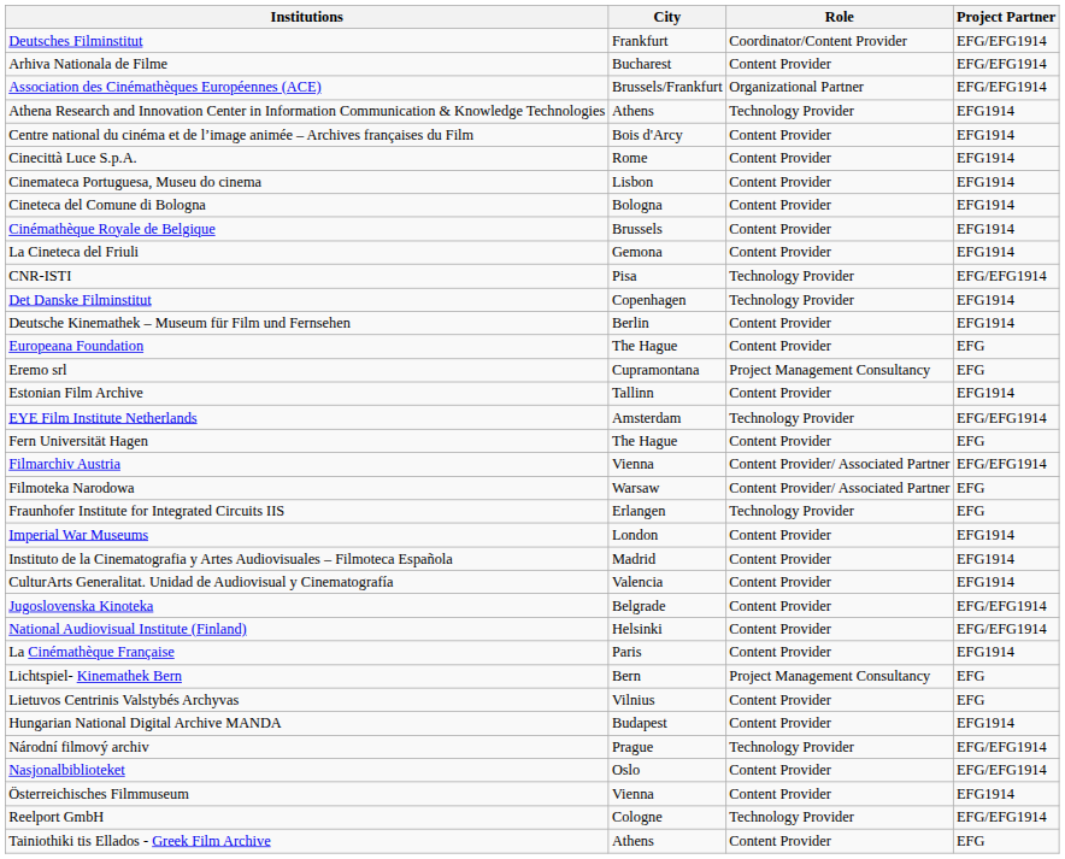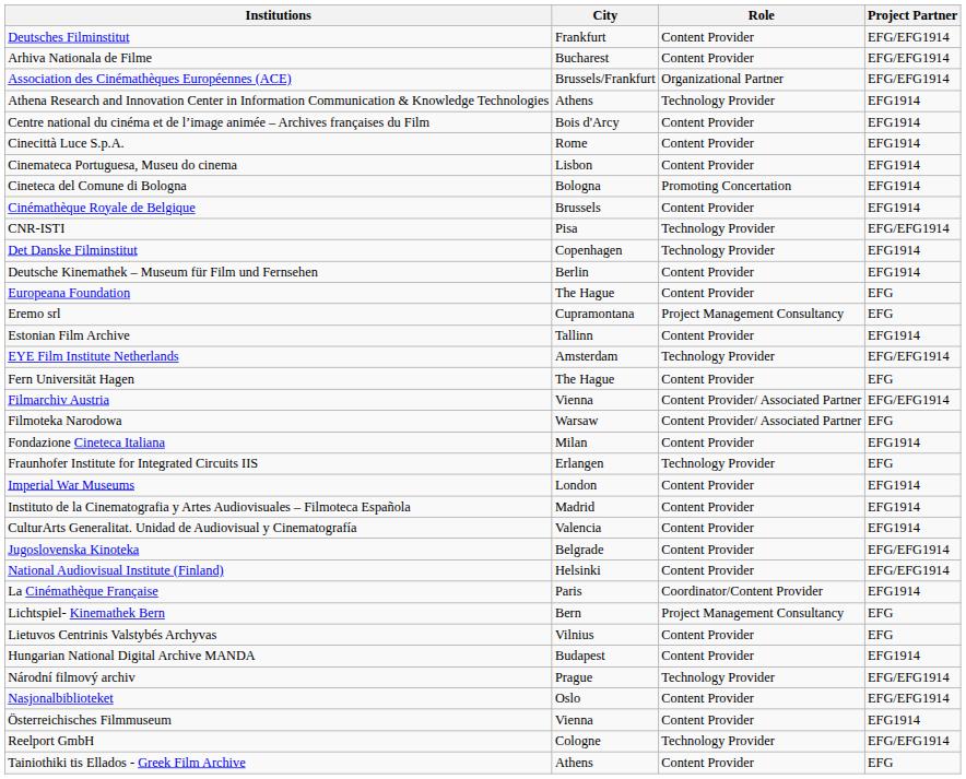 <table class="wikitable sortable">
 <tr>
 <th>Institutions</th>
 <th>City</th>
 <th>Role</th>
 <th>Project Partner</th>
 </tr>
 <tr>
 <td><a href='#'>Deutsches Filminstitut</a></td>
 <td>Frankfurt</td>
-<td>Coordinator/Content Provider</td>
+<td>Content Provider</td>
 <td>EFG/EFG1914</td>
 </tr>
 <tr>
 <td>Arhiva Nationala de Filme</td>
 <td>Bucharest</td>
 <td>Content Provider</td>
 <td>EFG/EFG1914</td>
 </tr>
 <tr>
 <td><a href='#'>Association des Cinémathèques Européennes (ACE)</a></td>
 <td>Brussels/Frankfurt</td>
 <td>Organizational Partner</td>
 <td>EFG/EFG1914</td>
 </tr>
 <tr>
 <td>Athena Research and Innovation Center in Information Communication & Knowledge Technologies</td>
 <td>Athens</td>
 <td>Technology Provider</td>
 <td>EFG1914</td>
 </tr>
 <tr>
 <td>Centre national du cinéma et de l’image animée – Archives françaises du Film</td>
 <td>Bois d'Arcy</td>
 <td>Content Provider</td>
 <td>EFG1914</td>
 </tr>
 <tr>
 <td>Cinecittà Luce S.p.A.</td>
 <td>Rome</td>
 <td>Content Provider</td>
 <td>EFG1914</td>
 </tr>
 <tr>
 <td>Cinemateca Portuguesa, Museu do cinema</td>
 <td>Lisbon</td>
 <td>Content Provider</td>
 <td>EFG1914</td>
 </tr>
 <tr>
 <td>Cineteca del Comune di Bologna</td>
 <td>Bologna</td>
-<td>Content Provider</td>
+<td>Promoting Concertation</td>
 <td>EFG1914</td>
 </tr>
 <tr>
 <td><a href='#'>Cinémathèque Royale de Belgique</a></td>
 <td>Brussels</td>
-<td>Content Provider</td>
-<td>EFG1914</td>
-</tr>
-<tr>
-<td>La Cineteca del Friuli</td>
-<td>Gemona</td>
 <td>Content Provider</td>
 <td>EFG1914</td>
 </tr>
 <tr>
 <td>CNR-ISTI</td>
 <td>Pisa</td>
 <td>Technology Provider</td>
 <td>EFG/EFG1914</td>
 </tr>
 <tr>
 <td><a href='#'>Det Danske Filminstitut</a></td>
 <td>Copenhagen</td>
 <td>Technology Provider</td>
 <td>EFG1914</td>
 </tr>
 <tr>
 <td>Deutsche Kinemathek – Museum für Film und Fernsehen</td>
 <td>Berlin</td>
 <td>Content Provider</td>
 <td>EFG1914</td>
 </tr>
 <tr>
 <td><a href='#'>Europeana Foundation</a></td>
 <td>The Hague</td>
 <td>Content Provider</td>
 <td>EFG</td>
 </tr>
 <tr>
 <td>Eremo srl</td>
 <td>Cupramontana</td>
 <td>Project Management Consultancy</td>
 <td>EFG</td>
 </tr>
 <tr>
 <td>Estonian Film Archive</td>
 <td>Tallinn</td>
 <td>Content Provider</td>
 <td>EFG1914</td>
 </tr>
 <tr>
 <td><a href='#'>EYE Film Institute Netherlands</a></td>
 <td>Amsterdam</td>
 <td>Technology Provider</td>
 <td>EFG/EFG1914</td>
 </tr>
 <tr>
 <td>Fern Universität Hagen</td>
 <td>The Hague</td>
 <td>Content Provider</td>
 <td>EFG</td>
 </tr>
 <tr>
 <td><a href='#'>Filmarchiv Austria</a></td>
 <td>Vienna</td>
 <td>Content Provider/ Associated Partner</td>
 <td>EFG/EFG1914</td>
 </tr>
 <tr>
 <td>Filmoteka Narodowa</td>
 <td>Warsaw</td>
 <td>Content Provider/ Associated Partner</td>
 <td>EFG</td>
 </tr>
 <tr>
+<td>Fondazione <a href='#'>Cineteca Italiana</a></td>
+<td>Milan</td>
+<td>Content Provider</td>
+<td>EFG1914</td>
+</tr>
+<tr>
 <td>Fraunhofer Institute for Integrated Circuits IIS</td>
 <td>Erlangen</td>
 <td>Technology Provider</td>
 <td>EFG</td>
 </tr>
 <tr>
 <td><a href='#'>Imperial War Museums</a></td>
 <td>London</td>
 <td>Content Provider</td>
 <td>EFG1914</td>
 </tr>
 <tr>
 <td>Instituto de la Cinematografia y Artes Audiovisuales – Filmoteca Española</td>
 <td>Madrid</td>
 <td>Content Provider</td>
 <td>EFG1914</td>
 </tr>
 <tr>
 <td>CulturArts Generalitat. Unidad de Audiovisual y Cinematografía</td>
 <td>Valencia</td>
 <td>Content Provider</td>
 <td>EFG1914</td>
 </tr>
 <tr>
 <td><a href='#'>Jugoslovenska Kinoteka</a></td>
 <td>Belgrade</td>
 <td>Content Provider</td>
 <td>EFG/EFG1914</td>
 </tr>
 <tr>
 <td><a href='#'>National Audiovisual Institute (Finland)</a></td>
 <td>Helsinki</td>
 <td>Content Provider</td>
 <td>EFG/EFG1914</td>
 </tr>
 <tr>
 <td>La <a href='#'>Cinémathèque Française</a></td>
 <td>Paris</td>
-<td>Content Provider</td>
+<td>Coordinator/Content Provider</td>
 <td>EFG1914</td>
 </tr>
 <tr>
 <td>Lichtspiel- <a href='#'>Kinemathek Bern</a></td>
 <td>Bern</td>
 <td>Project Management Consultancy</td>
 <td>EFG</td>
 </tr>
 <tr>
 <td>Lietuvos Centrinis Valstybés Archyvas</td>
 <td>Vilnius</td>
 <td>Content Provider</td>
 <td>EFG</td>
 </tr>
 <tr>
 <td>Hungarian National Digital Archive MANDA</td>
 <td>Budapest</td>
 <td>Content Provider</td>
 <td>EFG1914</td>
 </tr>
 <tr>
 <td>Národní filmový archiv</td>
 <td>Prague</td>
 <td>Technology Provider</td>
 <td>EFG/EFG1914</td>
 </tr>
 <tr>
 <td><a href='#'>Nasjonalbiblioteket</a></td>
 <td>Oslo</td>
 <td>Content Provider</td>
 <td>EFG/EFG1914</td>
 </tr>
 <tr>
 <td>Österreichisches Filmmuseum</td>
 <td>Vienna</td>
 <td>Content Provider</td>
 <td>EFG1914</td>
 </tr>
 <tr>
 <td>Reelport GmbH</td>
 <td>Cologne</td>
 <td>Technology Provider</td>
 <td>EFG/EFG1914</td>
 </tr>
 <tr>
 <td>Tainiothiki tis Ellados - <a href='#'>Greek Film Archive</a></td>
 <td>Athens</td>
 <td>Content Provider</td>
 <td>EFG</td>
 </tr>
 </table>
